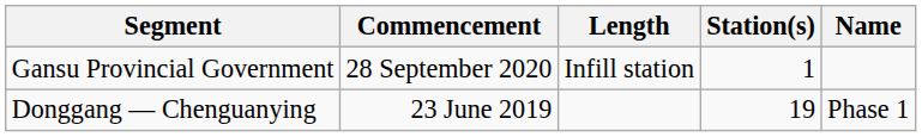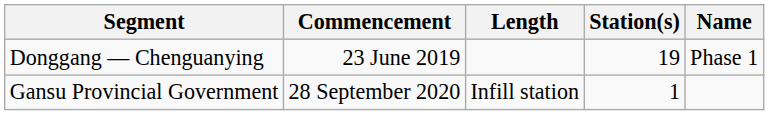 <table class="wikitable" style="border-collapse: collapse; text-align: right;">
 <tr>
 <th>Segment</th>
 <th>Commencement</th>
 <th>Length</th>
 <th>Station(s)</th>
 <th>Name</th>
 </tr>
 <tr>
+<td style="text-align: left;">Donggang — Chenguanying</td>
+<td>23 June 2019</td>
+<td></td>
+<td>19</td>
+<td>Phase 1</td>
+</tr>
+<tr>
 <td style="text-align: left;">Gansu Provincial Government</td>
 <td>28 September 2020</td>
 <td>Infill station</td>
 <td>1</td>
 <td></td>
 </tr>
-<tr>
-<td style="text-align: left;">Donggang — Chenguanying</td>
-<td>23 June 2019</td>
-<td></td>
-<td>19</td>
-<td>Phase 1</td>
-</tr>
 </table>
